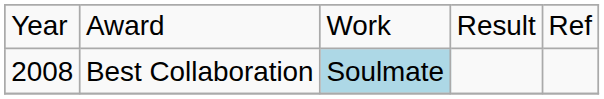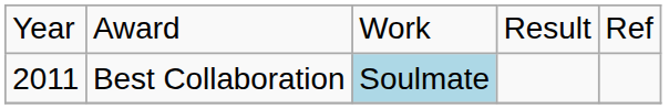 <table class="wikitable">
 <tr>
 <td>Year</td>
 <td>Award</td>
 <td>Work</td>
 <td>Result</td>
 <td>Ref</td>
 </tr>
 <tr>
-<td>2008</td>
+<td>2011</td>
 <td>Best Collaboration</td>
 <td style="background: lightblue;">Soulmate</td>
 <td></td>
 <td></td>
 </tr>
 <tr>
 </tr>
 </table>
